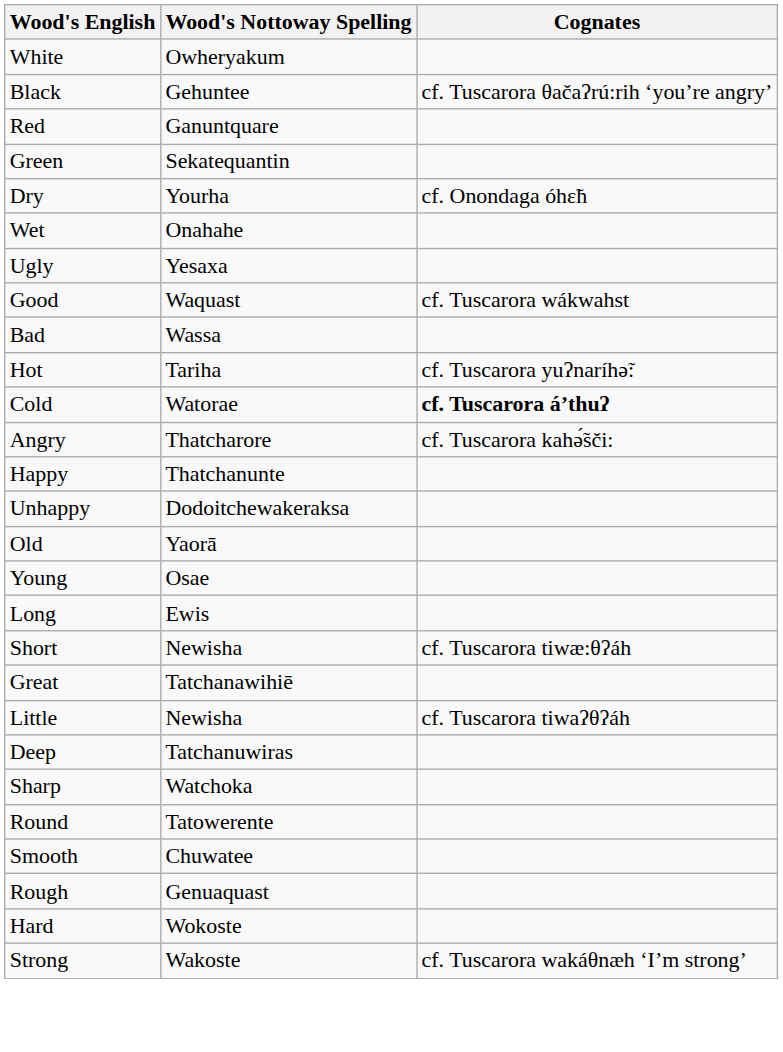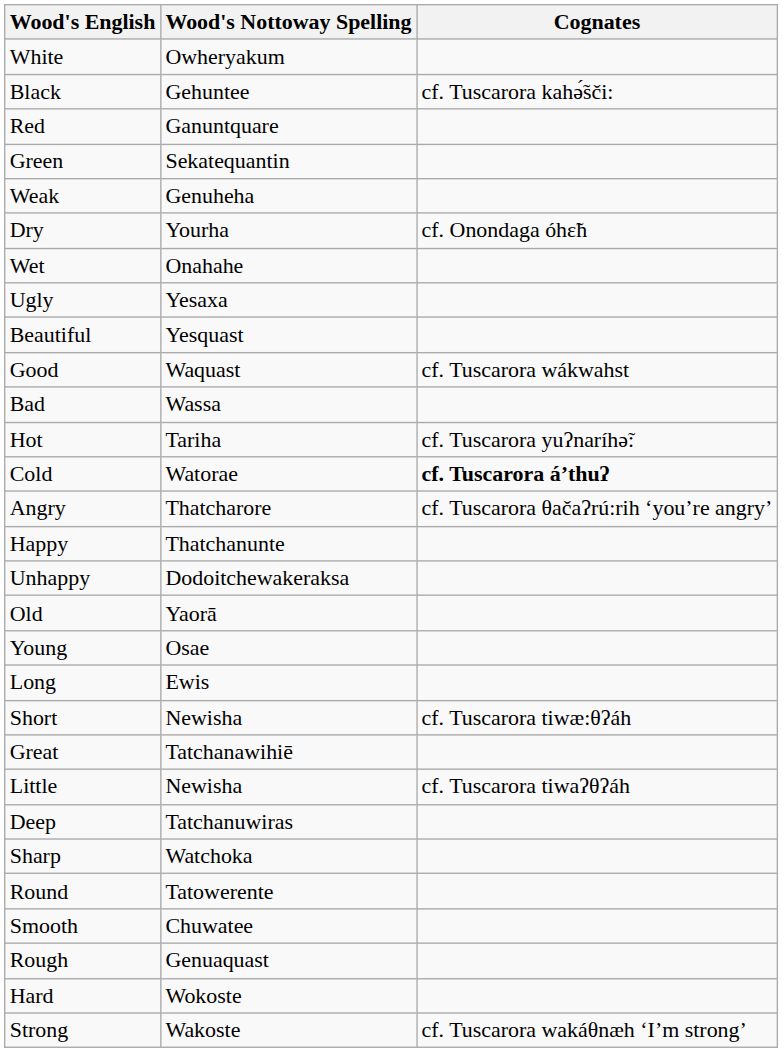 <table class="wikitable">
 <tr>
 <th>Wood's English</th>
 <th>Wood's Nottoway Spelling</th>
 <th>Cognates</th>
 </tr>
 <tr>
 <td>White</td>
 <td>Owheryakum</td>
 </tr>
 <tr>
 <td>Black</td>
 <td>Gehuntee</td>
-<td>cf. Tuscarora θačaʔrú:rih ‘you’re angry’</td>
+<td>cf. Tuscarora kahə̃́sči:</td>
 </tr>
 <tr>
 <td>Red</td>
 <td>Ganuntquare</td>
 <td></td>
 </tr>
 <tr>
 <td>Green</td>
 <td>Sekatequantin</td>
+<td></td>
+</tr>
+<tr>
+<td>Weak</td>
+<td>Genuheha</td>
 <td></td>
 </tr>
 <tr>
 <td>Dry</td>
 <td>Yourha</td>
 <td>cf. Onondaga óhɛ̃h</td>
 </tr>
 <tr>
 <td>Wet</td>
 <td>Onahahe</td>
 <td></td>
 </tr>
 <tr>
 <td>Ugly</td>
 <td>Yesaxa</td>
+<td></td>
+</tr>
+<tr>
+<td>Beautiful</td>
+<td>Yesquast</td>
 <td></td>
 </tr>
 <tr>
 <td>Good</td>
 <td>Waquast</td>
 <td>cf. Tuscarora wákwahst</td>
 </tr>
 <tr>
 <td>Bad</td>
 <td>Wassa</td>
 </tr>
 <tr>
 <td>Hot</td>
 <td>Tariha</td>
 <td>cf. Tuscarora yuʔnaríhə̃:</td>
 </tr>
 <tr>
 <td>Cold</td>
 <td>Watorae</td>
 <td><strong>cf. Tuscarora á’thuʔ</strong></td>
 </tr>
 <tr>
 <td>Angry</td>
 <td>Thatcharore</td>
-<td>cf. Tuscarora kahə̃́sči:</td>
+<td>cf. Tuscarora θačaʔrú:rih ‘you’re angry’</td>
 </tr>
 <tr>
 <td>Happy</td>
 <td>Thatchanunte</td>
 <td></td>
 </tr>
 <tr>
 <td>Unhappy</td>
 <td>Dodoitchewakeraksa</td>
 <td></td>
 </tr>
 <tr>
 <td>Old</td>
 <td>Yaorā</td>
 <td></td>
 </tr>
 <tr>
 <td>Young</td>
 <td>Osae</td>
 <td></td>
 </tr>
 <tr>
 <td>Long</td>
 <td>Ewis</td>
 <td></td>
 </tr>
 <tr>
 <td>Short</td>
 <td>Newisha</td>
 <td>cf. Tuscarora tiwæ:θʔáh</td>
 </tr>
 <tr>
 <td>Great</td>
 <td>Tatchanawihiē</td>
 </tr>
 <tr>
 <td>Little</td>
 <td>Newisha</td>
 <td>cf. Tuscarora tiwaʔθʔáh</td>
 </tr>
 <tr>
 <td>Deep</td>
 <td>Tatchanuwiras</td>
 <td></td>
 </tr>
 <tr>
 <td>Sharp</td>
 <td>Watchoka</td>
 <td></td>
 </tr>
 <tr>
 <td>Round</td>
 <td>Tatowerente</td>
 <td></td>
 </tr>
 <tr>
 <td>Smooth</td>
 <td>Chuwatee</td>
 <td></td>
 </tr>
 <tr>
 <td>Rough</td>
 <td>Genuaquast</td>
 <td></td>
 </tr>
 <tr>
 <td>Hard</td>
 <td>Wokoste</td>
 <td></td>
 </tr>
 <tr>
 <td>Strong</td>
 <td>Wakoste</td>
 <td>cf. Tuscarora wakáθnæh ‘I’m strong’</td>
 </tr>
 </table>
